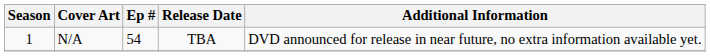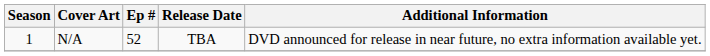 <table class="wikitable">
 <tr>
 <th>Season</th>
 <th>Cover Art</th>
 <th>Ep #</th>
 <th>Release Date</th>
 <th>Additional Information</th>
 </tr>
 <tr>
 <td align="center">1</td>
 <td>N/A</td>
-<td>54</td>
+<td>52</td>
 <td align="center">TBA</td>
 <td>DVD announced for release in near future, no extra information available yet.</td>
 </tr>
 <tr>
 </tr>
 </table>
